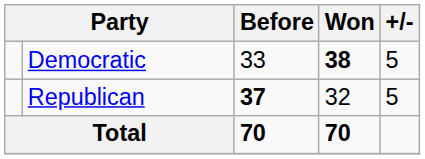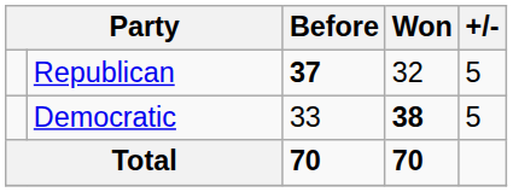 <table class="wikitable">
 <tr>
 <th colspan="2" style="width:150px;">Party</th>
 <th>Before</th>
 <th>Won</th>
 <th>+/-</th>
 </tr>
 <tr>
 <td></td>
-<td><a href='#'>Democratic</a></td>
-<td>33</td>
-<td><strong>38</strong></td>
+<td><a href='#'>Republican</a></td>
+<td><strong>37</strong></td>
+<td>32</td>
 <td> 5</td>
 </tr>
 <tr>
 <td></td>
-<td><a href='#'>Republican</a></td>
-<td><strong>37</strong></td>
-<td>32</td>
+<td><a href='#'>Democratic</a></td>
+<td>33</td>
+<td><strong>38</strong></td>
 <td> 5</td>
 </tr>
 <tr>
 <th colspan=2>Total</th>
 <td><strong>70</strong></td>
 <td><strong>70</strong></td>
 <td></td>
 </tr>
 <tr>
 </tr>
 </table>
